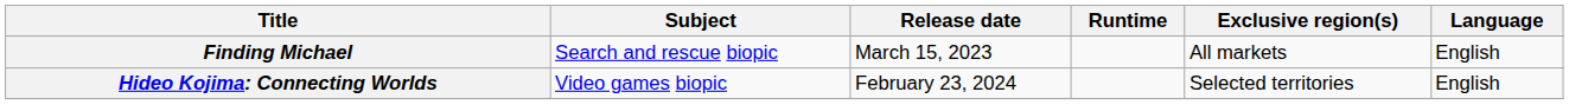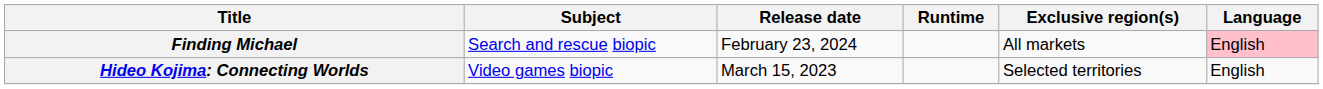 <table class="wikitable plainrowheaders sortable" style="width:100%;">
 <tr>
 <th style="width:35%;">Title</th>
 <th scope="col">Subject</th>
 <th scope="col">Release date</th>
 <th scope="col">Runtime</th>
 <th scope="col">Exclusive region(s)</th>
 <th scope="col">Language</th>
 </tr>
 <tr>
 <th scope="row"><em>Finding Michael</em></th>
 <td><a href='#'>Search and rescue</a> <a href='#'>biopic</a></td>
-<td>March 15, 2023</td>
+<td>February 23, 2024</td>
 <td></td>
 <td>All markets</td>
-<td>English</td>
+<td style="background: pink;">English</td>
 </tr>
 <tr>
 <th scope="row"><em><a href='#'>Hideo Kojima</a>: Connecting Worlds</em></th>
 <td><a href='#'>Video games</a> <a href='#'>biopic</a></td>
-<td>February 23, 2024</td>
+<td>March 15, 2023</td>
 <td></td>
 <td>Selected territories</td>
 <td>English</td>
 </tr>
 <tr>
 </tr>
 </table>
